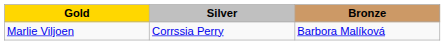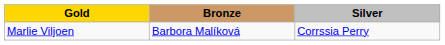 <table class="wikitable" style="text-align:left">
 <tr align="center">
 <td width=200 bgcolor=gold><strong>Gold</strong></td>
+<td width=200 bgcolor=CC9966><strong>Bronze</strong></td>
 <td width=200 bgcolor=silver><strong>Silver</strong></td>
-<td width=200 bgcolor=CC9966><strong>Bronze</strong></td>
 </tr>
 <tr>
 <td><a href='#'>Marlie Viljoen</a><br></td>
+<td><a href='#'>Barbora Malíková</a><br></td>
 <td><a href='#'>Corrssia Perry</a><br></td>
-<td><a href='#'>Barbora Malíková</a><br></td>
 </tr>
 </table>
